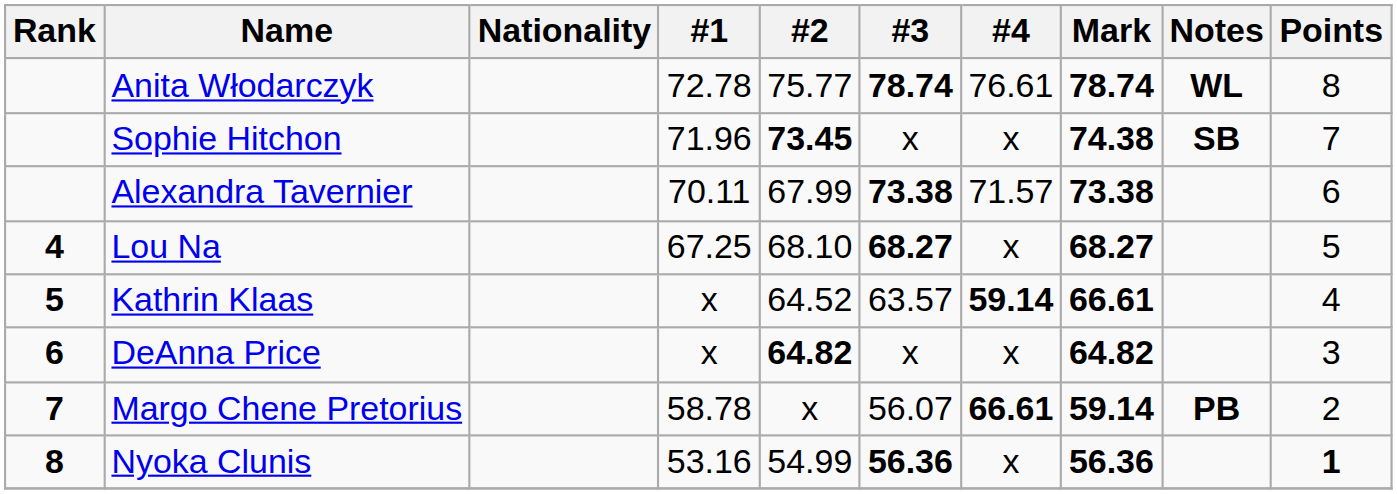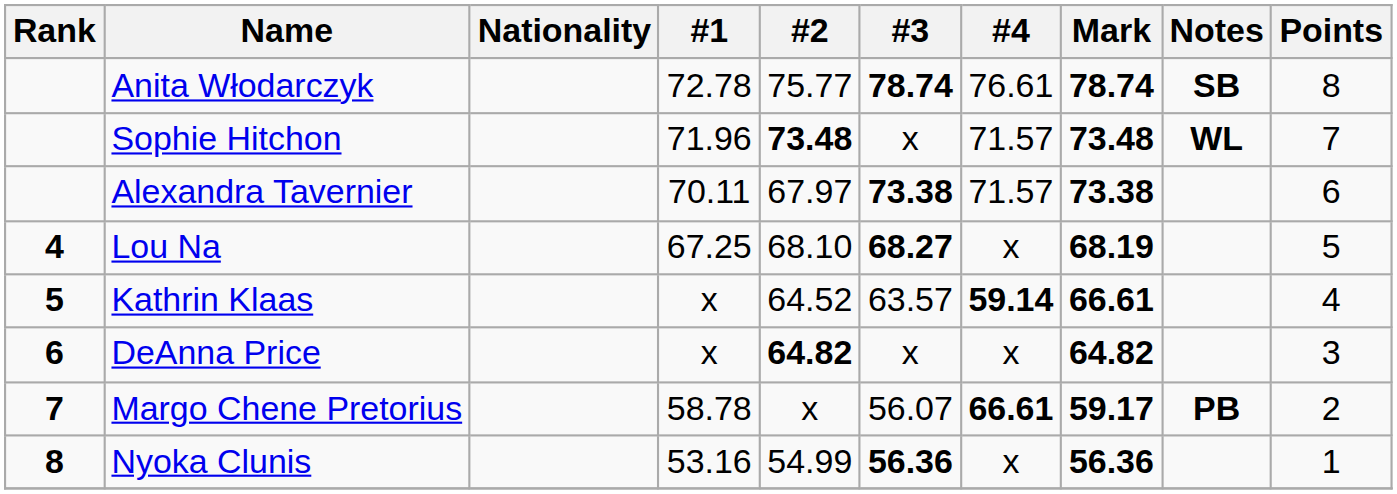 <table class="wikitable sortable" style="text-align:center">
 <tr>
 <th>Rank</th>
 <th>Name</th>
 <th>Nationality</th>
 <th>#1</th>
 <th>#2</th>
 <th>#3</th>
 <th>#4</th>
 <th>Mark</th>
 <th>Notes</th>
 <th>Points</th>
 </tr>
 <tr>
 <td></td>
 <td align=left><a href='#'>Anita Włodarczyk</a></td>
 <td align=left></td>
 <td>72.78</td>
 <td>75.77</td>
 <td><strong>78.74</strong></td>
 <td>76.61</td>
 <td><strong>78.74</strong></td>
-<td><strong>WL </strong></td>
+<td><strong>SB </strong></td>
 <td>8</td>
 </tr>
 <tr>
 <td></td>
 <td align=left><a href='#'>Sophie Hitchon</a></td>
 <td align=left></td>
 <td>71.96</td>
-<td><strong>73.45</strong></td>
+<td><strong>73.48</strong></td>
 <td>x</td>
-<td>x</td>
-<td><strong>74.38</strong></td>
-<td><strong>SB </strong></td>
+<td>71.57</td>
+<td><strong>73.48</strong></td>
+<td><strong>WL </strong></td>
 <td>7</td>
 </tr>
 <tr>
 <td></td>
 <td align=left><a href='#'>Alexandra Tavernier</a></td>
 <td align=left></td>
 <td>70.11</td>
-<td>67.99</td>
+<td>67.97</td>
 <td><strong>73.38</strong></td>
 <td>71.57</td>
 <td><strong>73.38</strong></td>
 <td></td>
 <td>6</td>
 </tr>
 <tr>
 <td><strong>4</strong></td>
 <td align=left><a href='#'>Lou Na</a></td>
 <td align=left></td>
 <td>67.25</td>
 <td>68.10</td>
 <td><strong>68.27</strong></td>
 <td>x</td>
-<td><strong>68.27</strong></td>
+<td><strong>68.19</strong></td>
 <td></td>
 <td>5</td>
 </tr>
 <tr>
 <td><strong>5</strong></td>
 <td align=left><a href='#'>Kathrin Klaas</a></td>
 <td align=left></td>
 <td>x</td>
 <td>64.52</td>
 <td>63.57</td>
 <td><strong>59.14</strong></td>
 <td><strong>66.61</strong></td>
 <td></td>
 <td>4</td>
 </tr>
 <tr>
 <td><strong>6</strong></td>
 <td align=left><a href='#'>DeAnna Price</a></td>
 <td align=left></td>
 <td>x</td>
 <td><strong>64.82</strong></td>
 <td>x</td>
 <td>x</td>
 <td><strong>64.82</strong></td>
 <td></td>
 <td>3</td>
 </tr>
 <tr>
 <td><strong>7</strong></td>
 <td align=left><a href='#'>Margo Chene Pretorius</a></td>
 <td align=left></td>
 <td>58.78</td>
 <td>x</td>
 <td>56.07</td>
 <td><strong>66.61</strong></td>
-<td><strong>59.14</strong></td>
+<td><strong>59.17</strong></td>
 <td><strong>PB </strong></td>
 <td>2</td>
 </tr>
 <tr>
 <td><strong>8</strong></td>
 <td align=left><a href='#'>Nyoka Clunis</a></td>
 <td align=left></td>
 <td>53.16</td>
 <td>54.99</td>
 <td><strong>56.36</strong></td>
 <td>x</td>
 <td><strong>56.36</strong></td>
 <td></td>
-<td><strong>1</strong></td>
+<td>1</td>
 </tr>
 <tr>
 </tr>
 </table>
